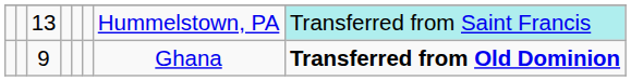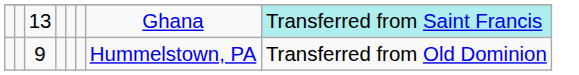 <table class="wikitable sortable"  style="text-align:center; font-size:90%; ">
 <tr>
 </tr>
 <tr>
 <td align="left"></td>
 <td></td>
 <td>13</td>
 <td></td>
 <td></td>
 <td></td>
-<td><a href='#'>Hummelstown, PA</a></td>
+<td><a href='#'>Ghana</a></td>
 <td align="left" style="background: paleturquoise;">Transferred from <a href='#'>Saint Francis</a></td>
 </tr>
 <tr>
 <td align="left"></td>
 <td></td>
 <td>9</td>
 <td></td>
 <td></td>
 <td></td>
-<td><a href='#'>Ghana</a></td>
-<td align="left"><strong>Transferred from <a href='#'>Old Dominion</a></strong></td>
+<td><a href='#'>Hummelstown, PA</a></td>
+<td align="left">Transferred from <a href='#'>Old Dominion</a></td>
 </tr>
 </table>
